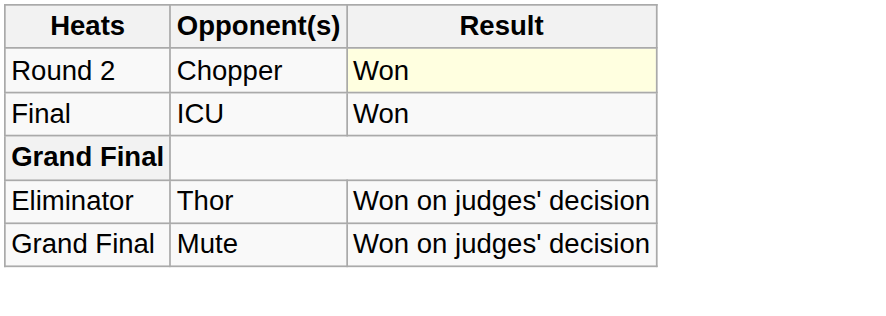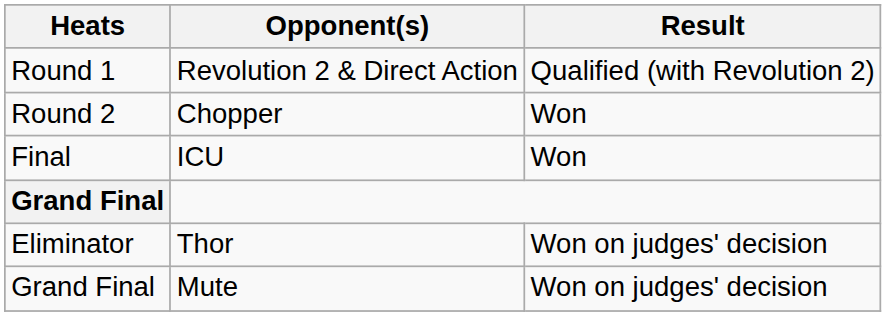 <table class="wikitable">
 <tr>
 <th>Heats</th>
 <th>Opponent(s)</th>
 <th>Result</th>
 </tr>
 <tr>
+<td>Round 1</td>
+<td>Revolution 2 & Direct Action</td>
+<td>Qualified (with Revolution 2)</td>
+</tr>
+<tr>
 <td>Round 2</td>
 <td>Chopper</td>
-<td style="background: lightyellow;">Won</td>
+<td>Won</td>
 </tr>
 <tr>
 <td>Final</td>
 <td>ICU</td>
 <td>Won</td>
 </tr>
 <tr>
 <th>Grand Final</th>
 </tr>
 <tr>
 <td>Eliminator</td>
 <td>Thor</td>
 <td>Won on judges' decision</td>
 </tr>
 <tr>
 <td>Grand Final</td>
 <td>Mute</td>
 <td>Won on judges' decision</td>
 </tr>
 </table>
